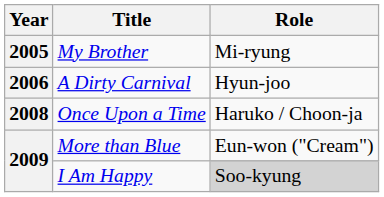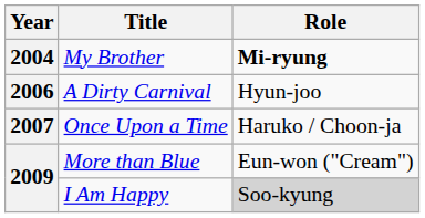 <table class="wikitable plainrowheaders sortable">
 <tr>
 <th scope="col">Year</th>
 <th scope="col">Title</th>
 <th scope="col">Role</th>
 </tr>
 <tr>
-<th scope="row">2005</th>
+<th scope="row">2004</th>
 <td><em><a href='#'>My Brother</a></em></td>
-<td>Mi-ryung</td>
+<td><strong>Mi-ryung</strong></td>
 </tr>
 <tr>
 <th scope="row">2006</th>
 <td><em><a href='#'>A Dirty Carnival</a></em></td>
 <td>Hyun-joo</td>
 </tr>
 <tr>
-<th scope="row">2008</th>
+<th scope="row">2007</th>
 <td><em><a href='#'>Once Upon a Time</a></em></td>
 <td>Haruko / Choon-ja</td>
 </tr>
 <tr>
 <th scope="row" rowspan="2">2009</th>
 <td><em><a href='#'>More than Blue</a></em></td>
 <td>Eun-won ("Cream")</td>
 </tr>
 <tr>
 <td><em><a href='#'>I Am Happy</a></em></td>
 <td style="background: lightgrey;">Soo-kyung</td>
 </tr>
 </table>
